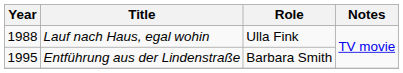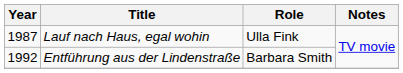 <table class="wikitable sortable">
 <tr>
 <th>Year</th>
 <th>Title</th>
 <th>Role</th>
 <th class="unsortable">Notes</th>
 </tr>
 <tr>
-<td>1988</td>
+<td>1987</td>
 <td><em>Lauf nach Haus, egal wohin</em></td>
 <td>Ulla Fink</td>
 <td rowspan=2><a href='#'>TV movie</a></td>
 </tr>
 <tr>
-<td>1995</td>
+<td>1992</td>
 <td><em>Entführung aus der Lindenstraße</em></td>
 <td>Barbara Smith</td>
 </tr>
 <tr>
 </tr>
 </table>
